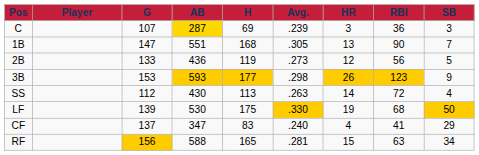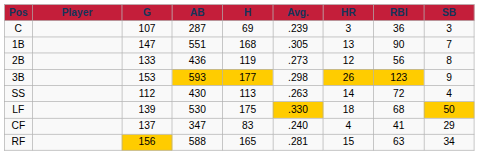 <table class="wikitable sortable">
 <tr>
 <th style="background:#C41E3A;color:#14345B;" width="5%">Pos</th>
 <th style="background:#C41E3A;color:#14345B;" width="16%">Player</th>
 <th style="background:#C41E3A;color:#14345B;" width="9%">G</th>
 <th style="background:#C41E3A;color:#14345B;" width="9%">AB</th>
 <th style="background:#C41E3A;color:#14345B;" width="9%">H</th>
 <th style="background:#C41E3A;color:#14345B;" width="9%">Avg.</th>
 <th style="background:#C41E3A;color:#14345B;" width="9%">HR</th>
 <th style="background:#C41E3A;color:#14345B;" width="9%">RBI</th>
 <th style="background:#C41E3A;color:#14345B;" width="9%">SB</th>
 </tr>
 <tr align="center">
 <td>C</td>
 <td></td>
 <td>107</td>
-<td style="background: gold;">287</td>
+<td>287</td>
 <td>69</td>
 <td>.239</td>
 <td>3</td>
 <td>36</td>
 <td>3</td>
 </tr>
 <tr align="center">
 <td>1B</td>
 <td></td>
 <td>147</td>
 <td>551</td>
 <td>168</td>
 <td>.305</td>
 <td>13</td>
 <td>90</td>
 <td>7</td>
 </tr>
 <tr align="center">
 <td>2B</td>
 <td></td>
 <td>133</td>
 <td>436</td>
 <td>119</td>
 <td>.273</td>
 <td>12</td>
 <td>56</td>
-<td>5</td>
+<td>8</td>
 </tr>
 <tr align="center">
 <td>3B</td>
 <td></td>
 <td>153</td>
 <td bgcolor="FFCC00">593</td>
 <td bgcolor="FFCC00">177</td>
 <td>.298</td>
 <td bgcolor="FFCC00">26</td>
 <td bgcolor="FFCC00">123</td>
 <td>9</td>
 </tr>
 <tr align="center">
 <td>SS</td>
 <td></td>
 <td>112</td>
 <td>430</td>
 <td>113</td>
 <td>.263</td>
 <td>14</td>
 <td>72</td>
 <td>4</td>
 </tr>
 <tr align="center">
 <td>LF</td>
 <td></td>
 <td>139</td>
 <td>530</td>
 <td>175</td>
 <td bgcolor="FFCC00">.330</td>
-<td>19</td>
+<td>18</td>
 <td>68</td>
 <td bgcolor="FFCC00">50</td>
 </tr>
 <tr align="center">
 <td>CF</td>
 <td></td>
 <td>137</td>
 <td>347</td>
 <td>83</td>
 <td>.240</td>
 <td>4</td>
 <td>41</td>
 <td>29</td>
 </tr>
 <tr align="center">
 <td>RF</td>
 <td></td>
 <td bgcolor="FFCC00">156</td>
 <td>588</td>
 <td>165</td>
 <td>.281</td>
 <td>15</td>
 <td>63</td>
 <td>34</td>
 </tr>
 </table>
